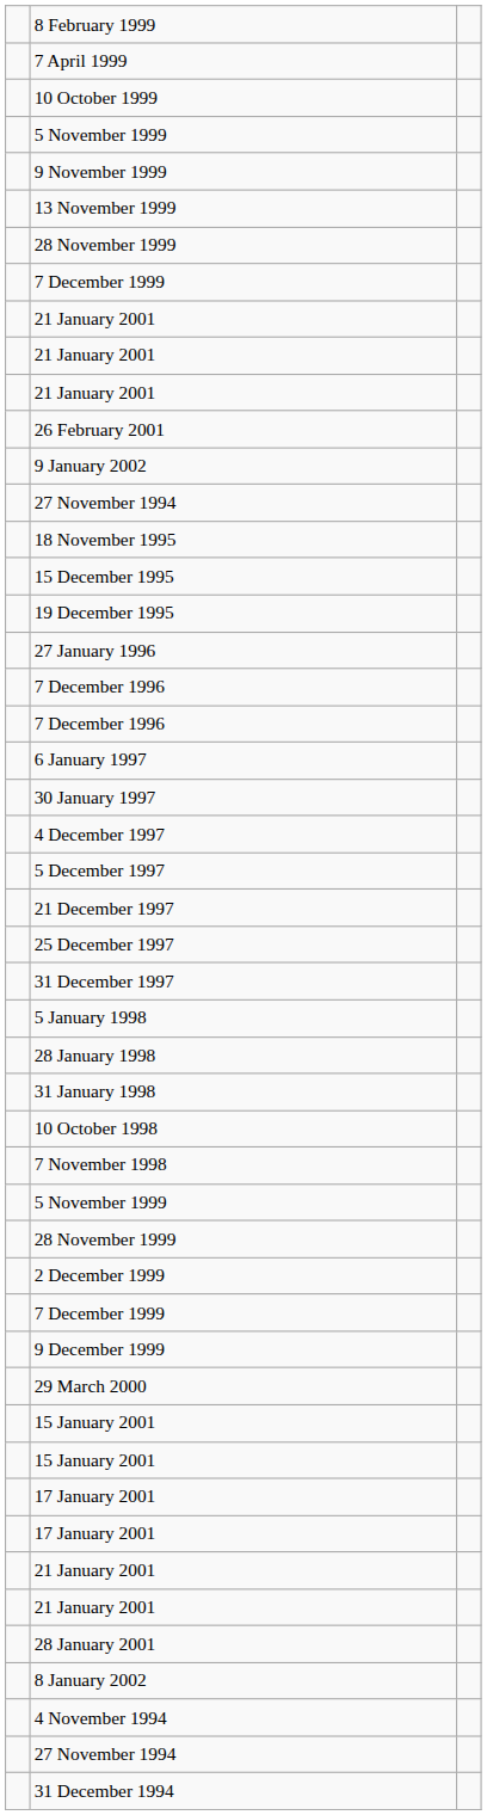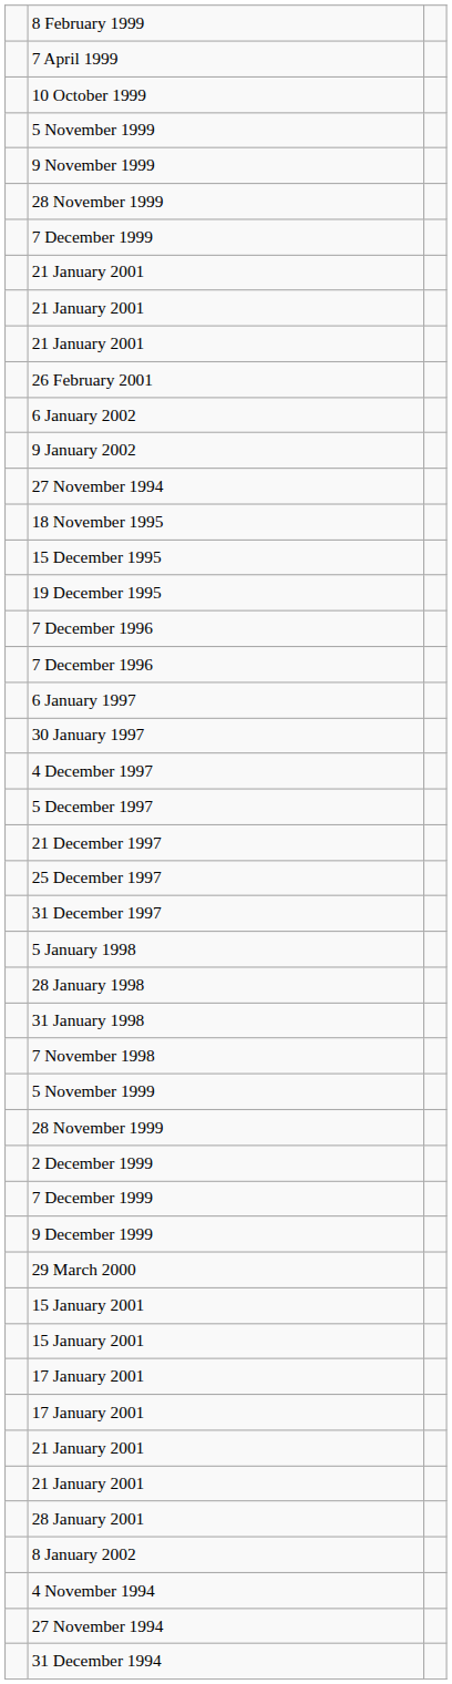 <table class="wikitable" style="font-size: 89%; float: left; width: 26em; margin-right: 1em; height: 1400px">
 <tr>
 <td></td>
 <td>8 February 1999</td>
 <td></td>
 </tr>
 <tr>
 <td></td>
 <td>7 April 1999</td>
 <td></td>
 </tr>
 <tr>
 <td></td>
 <td>10 October 1999</td>
 <td></td>
 </tr>
 <tr>
 <td></td>
 <td>5 November 1999</td>
 <td></td>
 </tr>
 <tr>
 <td></td>
 <td>9 November 1999</td>
-<td></td>
-</tr>
-<tr>
-<td></td>
-<td>13 November 1999</td>
 <td></td>
 </tr>
 <tr>
 <td></td>
 <td>28 November 1999</td>
 <td></td>
 </tr>
 <tr>
 <td></td>
 <td>7 December 1999</td>
 <td></td>
 </tr>
 <tr>
 <td></td>
 <td>21 January 2001</td>
 <td></td>
 </tr>
 <tr>
 <td></td>
 <td>21 January 2001</td>
 <td></td>
 </tr>
 <tr>
 <td></td>
 <td>21 January 2001</td>
 <td></td>
 </tr>
 <tr>
 <td></td>
 <td>26 February 2001</td>
 <td></td>
 </tr>
 <tr>
 <td></td>
+<td>6 January 2002</td>
+<td></td>
+</tr>
+<tr>
+<td></td>
 <td>9 January 2002</td>
 <td></td>
 </tr>
 <tr>
 <td></td>
 <td>27 November 1994</td>
 <td></td>
 </tr>
 <tr>
 <td></td>
 <td>18 November 1995</td>
 <td></td>
 </tr>
 <tr>
 <td></td>
 <td>15 December 1995</td>
 <td></td>
 </tr>
 <tr>
 <td></td>
 <td>19 December 1995</td>
-<td></td>
-</tr>
-<tr>
-<td></td>
-<td>27 January 1996</td>
 <td></td>
 </tr>
 <tr>
 <td></td>
 <td>7 December 1996</td>
 <td></td>
 </tr>
 <tr>
 <td></td>
 <td>7 December 1996</td>
 <td></td>
 </tr>
 <tr>
 <td></td>
 <td>6 January 1997</td>
 <td></td>
 </tr>
 <tr>
 <td></td>
 <td>30 January 1997</td>
 <td></td>
 </tr>
 <tr>
 <td></td>
 <td>4 December 1997</td>
 <td></td>
 </tr>
 <tr>
 <td></td>
 <td>5 December 1997</td>
 <td></td>
 </tr>
 <tr>
 <td></td>
 <td>21 December 1997</td>
 <td></td>
 </tr>
 <tr>
 <td></td>
 <td>25 December 1997</td>
 <td></td>
 </tr>
 <tr>
 <td></td>
 <td>31 December 1997</td>
 <td></td>
 </tr>
 <tr>
 <td></td>
 <td>5 January 1998</td>
 <td></td>
 </tr>
 <tr>
 <td></td>
 <td>28 January 1998</td>
 <td></td>
 </tr>
 <tr>
 <td></td>
 <td>31 January 1998</td>
-<td></td>
-</tr>
-<tr>
-<td></td>
-<td>10 October 1998</td>
 <td></td>
 </tr>
 <tr>
 <td></td>
 <td>7 November 1998</td>
 <td></td>
 </tr>
 <tr>
 <td></td>
 <td>5 November 1999</td>
 <td></td>
 </tr>
 <tr>
 <td></td>
 <td>28 November 1999</td>
 <td></td>
 </tr>
 <tr>
 <td></td>
 <td>2 December 1999</td>
 <td></td>
 </tr>
 <tr>
 <td></td>
 <td>7 December 1999</td>
 <td></td>
 </tr>
 <tr>
 <td></td>
 <td>9 December 1999</td>
 <td></td>
 </tr>
 <tr>
 <td></td>
 <td>29 March 2000</td>
 <td></td>
 </tr>
 <tr>
 <td></td>
 <td>15 January 2001</td>
 <td></td>
 </tr>
 <tr>
 <td></td>
 <td>15 January 2001</td>
 <td></td>
 </tr>
 <tr>
 <td></td>
 <td>17 January 2001</td>
 <td></td>
 </tr>
 <tr>
 <td></td>
 <td>17 January 2001</td>
 <td></td>
 </tr>
 <tr>
 <td></td>
 <td>21 January 2001</td>
 <td></td>
 </tr>
 <tr>
 <td></td>
 <td>21 January 2001</td>
 <td></td>
 </tr>
 <tr>
 <td></td>
 <td>28 January 2001</td>
 <td></td>
 </tr>
 <tr>
 <td></td>
 <td>8 January 2002</td>
 <td></td>
 </tr>
 <tr>
 <td></td>
 <td>4 November 1994</td>
 <td></td>
 </tr>
 <tr>
 <td></td>
 <td>27 November 1994</td>
 <td></td>
 </tr>
 <tr>
 <td></td>
 <td>31 December 1994</td>
 <td></td>
 </tr>
 </table>
